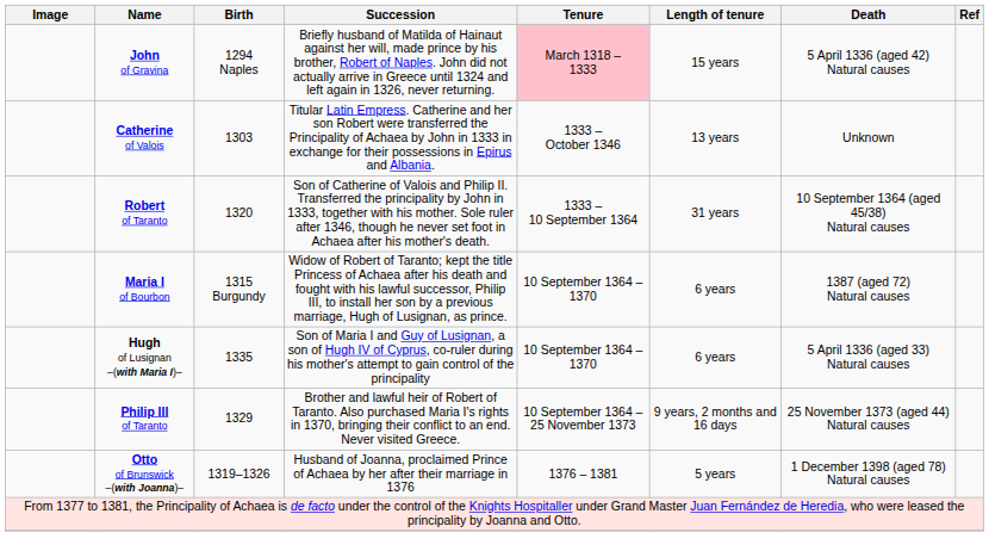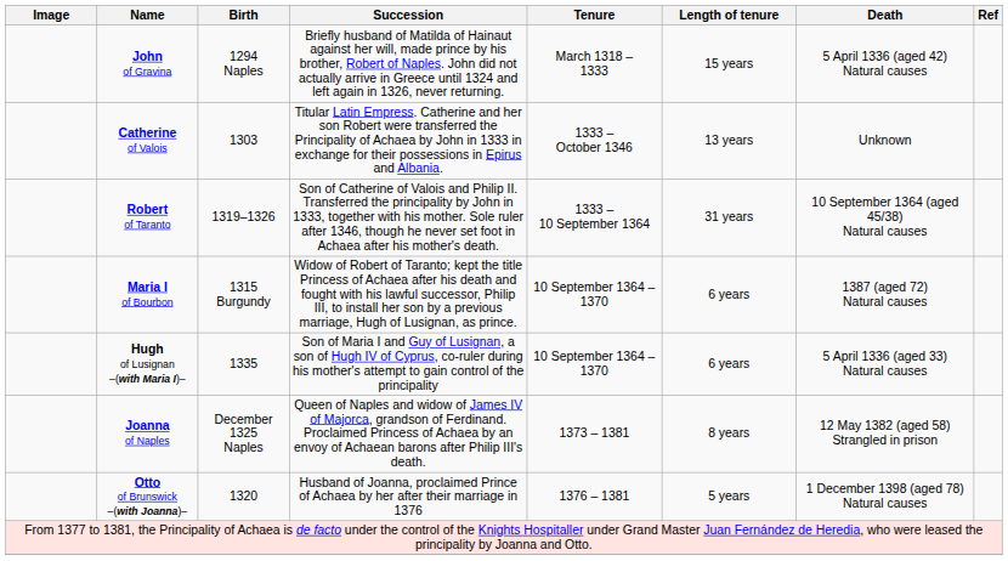 <table class="wikitable" style="width:100%; text-align:center;">
 <tr>
 <th width="100">Image</th>
 <th width="110">Name</th>
 <th width="100">Birth</th>
 <th width="270">Succession</th>
 <th width="150">Tenure</th>
 <th width="150">Length of tenure</th>
 <th width="200">Death</th>
 <th width="10">Ref</th>
 </tr>
 <tr>
 <td></td>
 <td><a href='#'><strong>John</strong><br><small>of Gravina</small></a></td>
 <td>1294<br>Naples</td>
 <td>Briefly husband of Matilda of Hainaut against her will, made prince by his brother, <a href='#'>Robert of Naples</a>. John did not actually arrive in Greece until 1324 and left again in 1326, never returning.</td>
-<td style="background: pink;">March 1318 –<br>1333</td>
+<td>March 1318 –<br>1333</td>
 <td>15 years</td>
 <td>5 April 1336 (aged  42)<br>Natural causes</td>
 <td></td>
 </tr>
 <tr>
 <td></td>
 <td><a href='#'><strong>Catherine</strong><br><small>of Valois</small></a></td>
 <td>1303</td>
 <td>Titular <a href='#'>Latin Empress</a>. Catherine and her son Robert were transferred the Principality of Achaea by John in 1333 in exchange for their possessions in <a href='#'>Epirus</a> and <a href='#'>Albania</a>.</td>
 <td>1333 –<br>October 1346</td>
 <td>13 years</td>
 <td>Unknown</td>
 <td></td>
 </tr>
 <tr>
 <td></td>
 <td><a href='#'><strong>Robert</strong><br><small>of Taranto</small></a></td>
-<td>1320</td>
+<td>1319–1326</td>
 <td>Son of Catherine of Valois and Philip II. Transferred the principality by John in 1333, together with his mother. Sole ruler after 1346, though he never set foot in Achaea after his mother's death.</td>
 <td>1333 –<br>10 September 1364</td>
 <td>31 years</td>
 <td>10 September 1364 (aged  45/38)<br>Natural causes</td>
 <td></td>
 </tr>
 <tr>
 <td></td>
 <td><a href='#'><strong>Maria I</strong><br><small>of Bourbon</small></a></td>
 <td> 1315<br>Burgundy</td>
 <td>Widow of Robert of Taranto; kept the title Princess of Achaea after his death and fought with his lawful successor, Philip III, to install her son by a previous marriage, Hugh of Lusignan, as prince.</td>
 <td>10 September 1364 –<br>1370</td>
 <td>6 years</td>
 <td>1387 (aged  72)<br>Natural causes</td>
 <td></td>
 </tr>
 <tr>
 <td></td>
 <td><strong>Hugh</strong><br><small>of Lusignan<br>–(<strong><em>with Maria I</em></strong>)–</small></td>
 <td> 1335</td>
 <td>Son of Maria I and <a href='#'>Guy of Lusignan</a>, a son of <a href='#'>Hugh IV of Cyprus</a>, co-ruler during his mother's attempt to gain control of the principality</td>
 <td>10 September 1364 –<br>1370</td>
 <td>6 years</td>
 <td>5 April 1336 (aged  33)<br>Natural causes</td>
 <td></td>
 </tr>
 <tr>
 <td></td>
-<td><a href='#'><strong>Philip III</strong><br><small>of Taranto</small></a></td>
-<td>1329</td>
-<td>Brother and lawful heir of Robert of Taranto. Also purchased Maria I's rights in 1370, bringing their conflict to an end. Never visited Greece.</td>
-<td>10 September 1364 –<br>25 November 1373</td>
-<td>9 years, 2 months and 16 days</td>
-<td>25 November 1373 (aged  44)<br>Natural causes</td>
+<td><a href='#'><strong>Joanna</strong><br><small>of Naples</small></a></td>
+<td>December 1325<br>Naples</td>
+<td>Queen of Naples and widow of <a href='#'>James IV of Majorca</a>, grandson of Ferdinand. Proclaimed Princess of Achaea by an envoy of Achaean barons after Philip III's death.</td>
+<td>1373 – 1381</td>
+<td>8 years</td>
+<td>12 May 1382 (aged 58)<br>Strangled in prison</td>
 <td></td>
 </tr>
 <tr>
 <td></td>
 <td><a href='#'><strong>Otto</strong><br><small>of Brunswick</small></a><br><small>–(<strong><em>with Joanna</em></strong>)–</small></td>
-<td>1319–1326</td>
+<td>1320</td>
 <td>Husband of Joanna, proclaimed Prince of Achaea by her after their marriage in 1376</td>
 <td>1376 – 1381</td>
 <td>5 years</td>
 <td>1 December 1398 (aged  78)<br>Natural causes</td>
 <td></td>
 </tr>
 <tr>
 <td colspan="8" align="center" style="background-color:MistyRose">From 1377 to 1381, the Principality of Achaea is <em><a href='#'>de facto</a></em> under the control of the <a href='#'>Knights Hospitaller</a> under Grand Master <a href='#'>Juan Fernández de Heredia</a>, who were leased the principality by Joanna and Otto.</td>
 </tr>
 <tr>
 </tr>
 </table>
